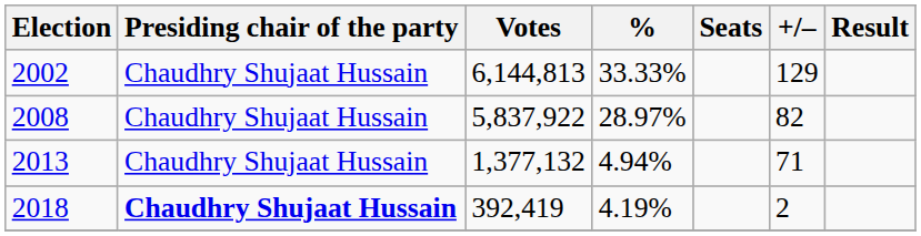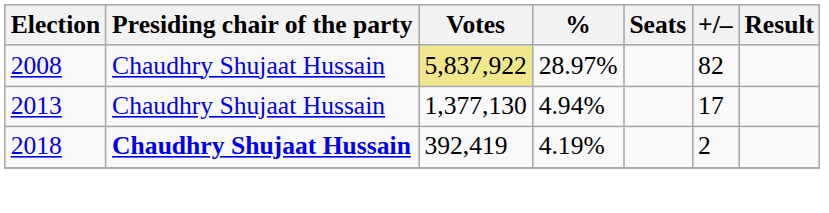 <table class="wikitable">
 <tr>
 <th><strong>Election</strong></th>
 <th>Presiding chair of the party</th>
 <th><strong>Votes</strong></th>
 <th><strong>%</strong></th>
 <th><strong>Seats</strong></th>
 <th>+/–</th>
 <th>Result</th>
 </tr>
 <tr>
-<td><a href='#'>2002</a></td>
-<td><a href='#'>Chaudhry Shujaat Hussain</a></td>
-<td>6,144,813</td>
-<td>33.33%</td>
-<td></td>
-<td>129</td>
-<td></td>
-</tr>
-<tr>
 <td><a href='#'>2008</a></td>
 <td><a href='#'>Chaudhry Shujaat Hussain</a></td>
-<td>5,837,922</td>
+<td style="background: khaki;">5,837,922</td>
 <td>28.97%</td>
 <td></td>
 <td> 82</td>
 <td></td>
 </tr>
 <tr>
 <td><a href='#'>2013</a></td>
 <td><a href='#'>Chaudhry Shujaat Hussain</a></td>
-<td>1,377,132</td>
+<td>1,377,130</td>
 <td>4.94%</td>
 <td></td>
-<td> 71</td>
+<td> 17</td>
 <td></td>
 </tr>
 <tr>
 <td><a href='#'>2018</a></td>
 <td><strong><a href='#'>Chaudhry Shujaat Hussain</a></strong></td>
 <td>392,419</td>
 <td>4.19%</td>
 <td></td>
 <td> 2</td>
 <td></td>
 </tr>
 <tr>
 </tr>
 </table>
